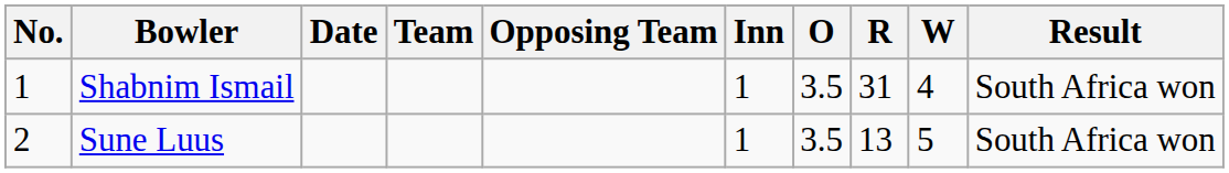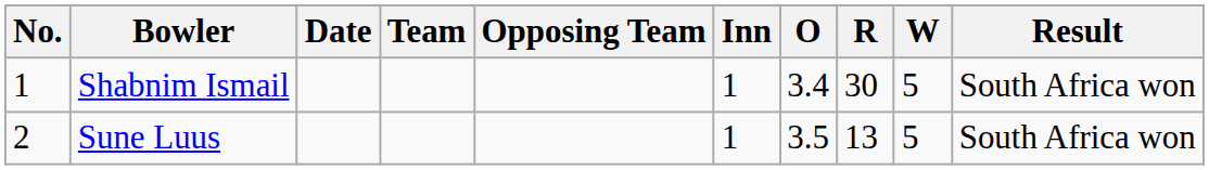 <table class="wikitable sortable">
 <tr>
 <th>No.</th>
 <th>Bowler</th>
 <th>Date</th>
 <th>Team</th>
 <th>Opposing Team</th>
 <th scope="col" style="width:20px;">Inn</th>
 <th scope="col" style="width:20px;">O</th>
 <th scope="col" style="width:20px;">R</th>
 <th scope="col" style="width:20px;">W</th>
 <th>Result</th>
 </tr>
 <tr>
 <td>1</td>
 <td><a href='#'>Shabnim Ismail</a></td>
 <td></td>
 <td></td>
 <td></td>
 <td>1</td>
-<td>3.5</td>
-<td>31</td>
-<td>4</td>
+<td>3.4</td>
+<td>30</td>
+<td>5</td>
 <td>South Africa won</td>
 </tr>
 <tr>
 <td>2</td>
 <td><a href='#'>Sune Luus</a></td>
 <td></td>
 <td></td>
 <td></td>
 <td>1</td>
 <td>3.5</td>
 <td>13</td>
 <td>5</td>
 <td>South Africa won</td>
 </tr>
 </table>
